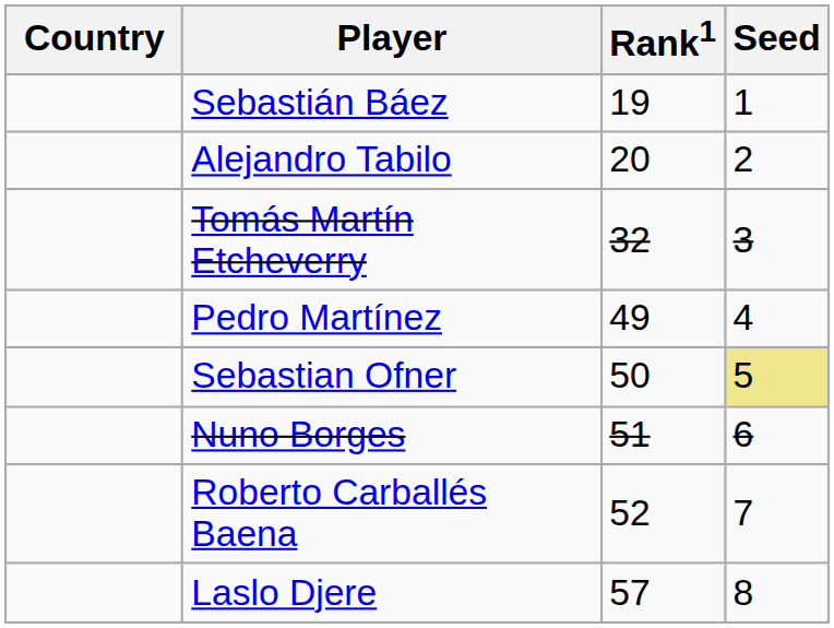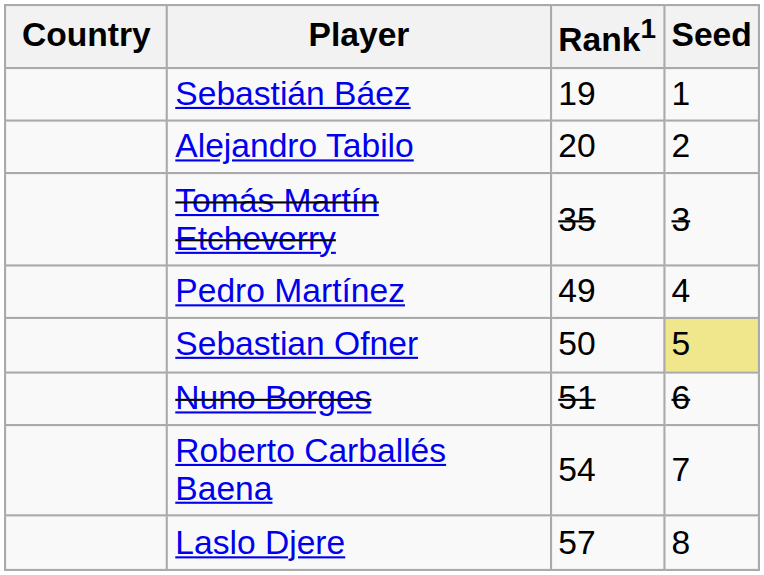 <table class="wikitable nowrap">
 <tr>
 <th width="70">Country</th>
 <th width="175">Player</th>
 <th>Rank<sup>1</sup></th>
 <th>Seed</th>
 </tr>
 <tr>
 <td></td>
 <td><a href='#'>Sebastián Báez</a></td>
 <td>19</td>
 <td>1</td>
 </tr>
 <tr>
 <td></td>
 <td><a href='#'>Alejandro Tabilo</a></td>
 <td>20</td>
 <td>2</td>
 </tr>
 <tr>
 <td><s></s></td>
 <td><s><a href='#'>Tomás Martín Etcheverry</a></s></td>
-<td><s>32</s></td>
+<td><s>35</s></td>
 <td><s>3</s></td>
 </tr>
 <tr>
 <td></td>
 <td><a href='#'>Pedro Martínez</a></td>
 <td>49</td>
 <td>4</td>
 </tr>
 <tr>
 <td></td>
 <td><a href='#'>Sebastian Ofner</a></td>
 <td>50</td>
 <td style="background: khaki;">5</td>
 </tr>
 <tr>
 <td><s></s></td>
 <td><s><a href='#'>Nuno Borges</a></s></td>
 <td><s>51</s></td>
 <td><s>6</s></td>
 </tr>
 <tr>
 <td></td>
 <td><a href='#'>Roberto Carballés Baena</a></td>
-<td>52</td>
+<td>54</td>
 <td>7</td>
 </tr>
 <tr>
 <td></td>
 <td><a href='#'>Laslo Djere</a></td>
 <td>57</td>
 <td>8</td>
 </tr>
 </table>
